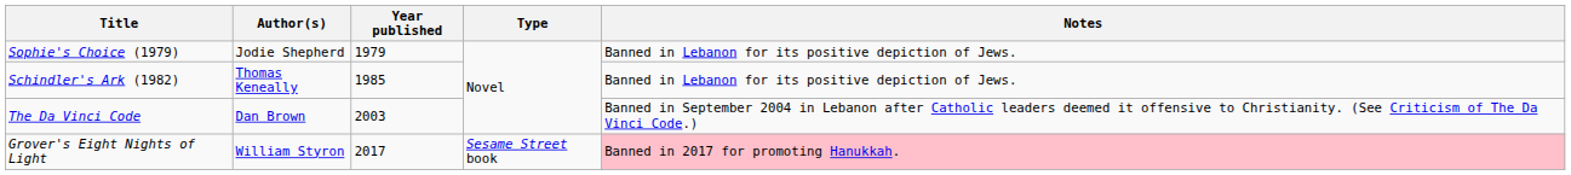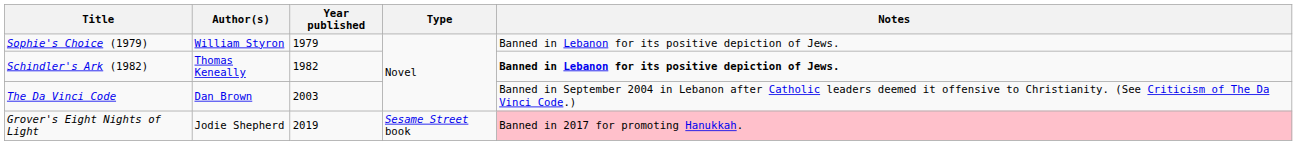 <table class="wikitable sortable">
 <tr>
 <th>Title</th>
 <th>Author(s)</th>
 <th>Year published</th>
 <th>Type</th>
 <th class="unsortable">Notes</th>
 </tr>
 <tr>
 <td><em><a href='#'>Sophie's Choice</a></em> (1979)</td>
-<td>Jodie Shepherd</td>
+<td><a href='#'>William Styron</a></td>
 <td>1979</td>
 <td rowspan="3">Novel</td>
 <td>Banned in <a href='#'>Lebanon</a> for its positive depiction of Jews.</td>
 </tr>
 <tr>
 <td><em><a href='#'>Schindler's Ark</a></em> (1982)</td>
 <td><a href='#'>Thomas Keneally</a></td>
-<td>1985</td>
-<td>Banned in <a href='#'>Lebanon</a> for its positive depiction of Jews.</td>
+<td>1982</td>
+<td><strong>Banned in <a href='#'>Lebanon</a> for its positive depiction of Jews.</strong></td>
 </tr>
 <tr>
 <td><em><a href='#'>The Da Vinci Code</a></em></td>
 <td><a href='#'>Dan Brown</a></td>
 <td>2003</td>
 <td>Banned in September 2004 in Lebanon after <a href='#'>Catholic</a> leaders deemed it offensive to Christianity. (See <a href='#'>Criticism of The Da Vinci Code</a>.)</td>
 </tr>
 <tr>
 <td><em>Grover's Eight Nights of Light</em></td>
-<td><a href='#'>William Styron</a></td>
-<td>2017</td>
+<td>Jodie Shepherd</td>
+<td>2019</td>
 <td><em><a href='#'>Sesame Street</a></em> book</td>
 <td style="background: pink;">Banned in 2017 for promoting <a href='#'>Hanukkah</a>.</td>
 </tr>
 </table>
